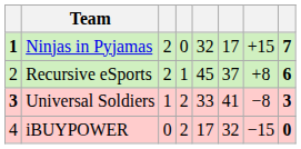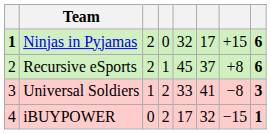 <table class="wikitable" style="text-align:center">
 <tr>
 <th></th>
 <th>Team</th>
 <th></th>
 <th></th>
 <th></th>
 <th></th>
 <th></th>
 <th></th>
 </tr>
 <tr style="background: #D0F0C0;">
 <td><strong>1</strong></td>
 <td style="text-align:left"><a href='#'>Ninjas in Pyjamas</a></td>
 <td>2</td>
 <td>0</td>
 <td>32</td>
 <td>17</td>
 <td>+15</td>
-<td><strong>7</strong></td>
+<td><strong>6</strong></td>
 </tr>
 <tr style="background: #D0F0C0;">
 <td>2</td>
 <td style="text-align:left">Recursive eSports</td>
 <td>2</td>
 <td>1</td>
 <td>45</td>
 <td>37</td>
 <td>+8</td>
 <td><strong>6</strong></td>
 </tr>
 <tr style="background: #FFCCCC;">
-<td><strong>3</strong></td>
+<td>3</td>
 <td style="text-align:left">Universal Soldiers</td>
 <td>1</td>
 <td>2</td>
 <td>33</td>
 <td>41</td>
 <td>−8</td>
 <td><strong>3</strong></td>
 </tr>
 <tr style="background: #FFCCCC;">
 <td>4</td>
 <td style="text-align:left">iBUYPOWER</td>
 <td>0</td>
 <td>2</td>
 <td>17</td>
 <td>32</td>
 <td>−15</td>
-<td><strong>0</strong></td>
+<td><strong>1</strong></td>
 </tr>
 </table>
